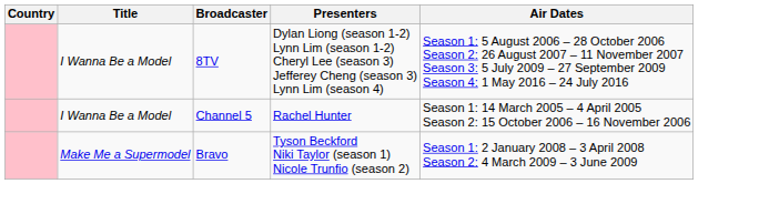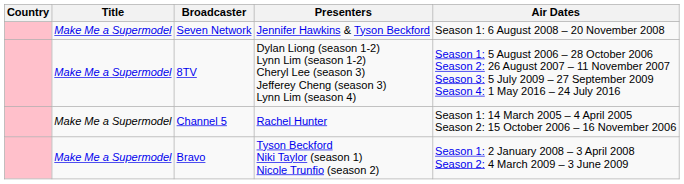 <table class="wikitable">
 <tr>
 <th>Country</th>
 <th>Title</th>
 <th>Broadcaster</th>
 <th>Presenters</th>
 <th>Air Dates</th>
 </tr>
 <tr>
 <td style="background:#FFC0CB;"></td>
-<td><em>I Wanna Be a Model</em></td>
+<td><em><a href='#'>Make Me a Supermodel</a></em></td>
+<td><a href='#'>Seven Network</a></td>
+<td><a href='#'>Jennifer Hawkins</a> & <a href='#'>Tyson Beckford</a></td>
+<td>Season 1: 6 August 2008 – 20 November 2008</td>
+</tr>
+<tr>
+<td style="background:#FFC0CB;"></td>
+<td><em><a href='#'>Make Me a Supermodel</a></em></td>
 <td><a href='#'>8TV</a></td>
 <td>Dylan Liong (season 1-2)<br> Lynn Lim (season 1-2)<br>Cheryl Lee (season 3)<br>Jefferey Cheng (season 3)<br>Lynn Lim (season 4)</td>
 <td><a href='#'>Season 1:</a> 5 August 2006 – 28 October 2006<br> <a href='#'>Season 2:</a> 26 August 2007 – 11 November 2007<br> <a href='#'>Season 3:</a> 5 July 2009 – 27 September 2009<br> <a href='#'>Season 4:</a> 1 May 2016 – 24 July 2016</td>
 </tr>
 <tr>
 <td style="background:#FFC0CB;"></td>
-<td><em>I Wanna Be a Model</em></td>
+<td><em>Make Me a Supermodel</em></td>
 <td><a href='#'>Channel 5</a></td>
 <td><a href='#'>Rachel Hunter</a></td>
 <td>Season 1: 14 March 2005 – 4 April 2005<br>Season 2: 15 October 2006 – 16 November 2006</td>
 </tr>
 <tr>
 <td style="background:#FFC0CB;"></td>
 <td><em><a href='#'>Make Me a Supermodel</a></em></td>
 <td><a href='#'>Bravo</a></td>
 <td><a href='#'>Tyson Beckford</a><br><a href='#'>Niki Taylor</a> (season 1)<br><a href='#'>Nicole Trunfio</a> (season 2)</td>
 <td><a href='#'>Season 1:</a> 2 January 2008 – 3 April 2008<br><a href='#'>Season 2:</a> 4 March 2009 – 3 June 2009</td>
 </tr>
 </table>
